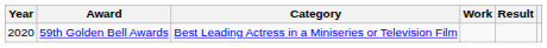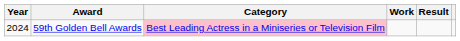 <table class="wikitable plainrowheaders">
 <tr>
 <th>Year</th>
 <th>Award</th>
 <th>Category</th>
 <th>Work</th>
 <th>Result</th>
 <th></th>
 </tr>
 <tr>
-<td>2020</td>
+<td>2024</td>
 <td><a href='#'>59th Golden Bell Awards</a></td>
-<td><a href='#'>Best Leading Actress in a Miniseries or Television Film</a></td>
+<td style="background: pink;"><a href='#'>Best Leading Actress in a Miniseries or Television Film</a></td>
 <td><em></em></td>
 <td></td>
 <td></td>
 </tr>
 </table>
